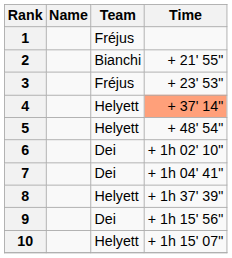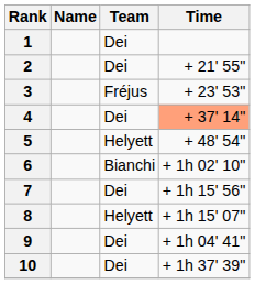 <table class="wikitable">
 <tr>
 <th>Rank</th>
 <th>Name</th>
 <th>Team</th>
 <th>Time</th>
 </tr>
 <tr>
 <th style="text-align:center">1</th>
 <td></td>
-<td>Fréjus</td>
+<td>Dei</td>
 <td align="right"></td>
 </tr>
 <tr>
 <th style="text-align:center">2</th>
 <td></td>
-<td>Bianchi</td>
+<td>Dei</td>
 <td align="right">+ 21' 55"</td>
 </tr>
 <tr>
 <th style="text-align:center">3</th>
 <td></td>
 <td>Fréjus</td>
 <td align="right">+ 23' 53"</td>
 </tr>
 <tr>
 <th style="text-align:center">4</th>
 <td></td>
-<td>Helyett</td>
+<td>Dei</td>
 <td align="right" style="background: lightsalmon;">+ 37' 14"</td>
 </tr>
 <tr>
 <th style="text-align:center">5</th>
 <td></td>
 <td>Helyett</td>
 <td align="right">+ 48' 54"</td>
 </tr>
 <tr>
 <th style="text-align:center">6</th>
 <td></td>
-<td>Dei</td>
+<td>Bianchi</td>
 <td align="right">+ 1h 02' 10"</td>
 </tr>
 <tr>
 <th style="text-align:center">7</th>
 <td></td>
 <td>Dei</td>
-<td align="right">+ 1h 04' 41"</td>
+<td align="right">+ 1h 15' 56"</td>
 </tr>
 <tr>
 <th style="text-align:center">8</th>
 <td></td>
 <td>Helyett</td>
-<td align="right">+ 1h 37' 39"</td>
+<td align="right">+ 1h 15' 07"</td>
 </tr>
 <tr>
 <th style="text-align:center">9</th>
 <td></td>
 <td>Dei</td>
-<td align="right">+ 1h 15' 56"</td>
+<td align="right">+ 1h 04' 41"</td>
 </tr>
 <tr>
 <th style="text-align:center">10</th>
 <td></td>
-<td>Helyett</td>
-<td align="right">+ 1h 15' 07"</td>
+<td>Dei</td>
+<td align="right">+ 1h 37' 39"</td>
 </tr>
 <tr>
 </tr>
 </table>
